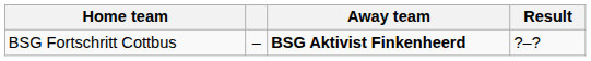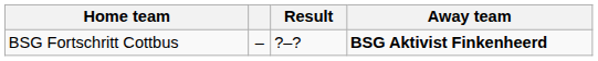 <table class="wikitable" style="width:585px;" border="1">
 <tr>
 <th style="width:250px;" align="left">Home team</th>
 <th style="width:15px;"></th>
+<th style="width:70px;" align="center;">Result</th>
 <th style="width:250px;" align="left">Away team</th>
-<th style="width:70px;" align="center;">Result</th>
 </tr>
 <tr>
 <td>BSG Fortschritt Cottbus</td>
 <td align="center">–</td>
+<td>?–?</td>
 <td><strong>BSG Aktivist Finkenheerd</strong></td>
-<td>?–?</td>
 </tr>
 </table>
